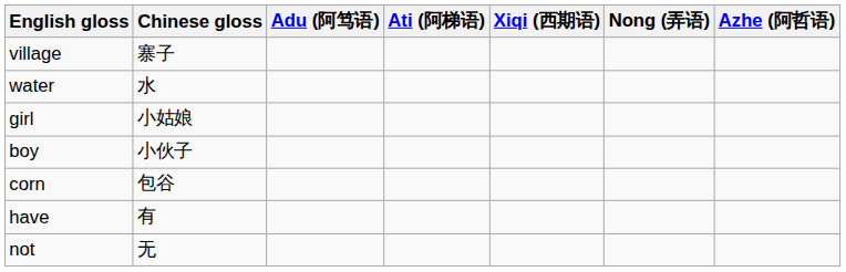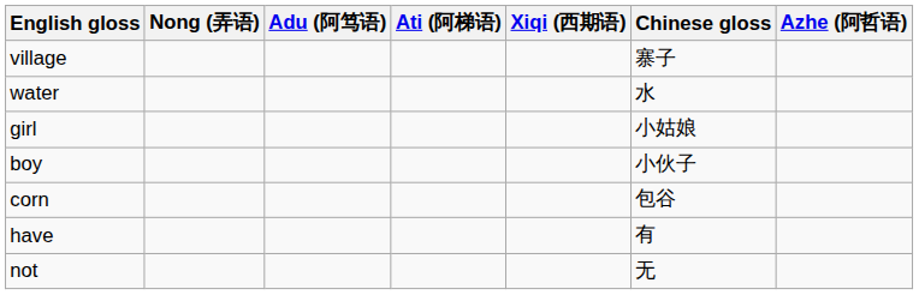 <table class="wikitable sortable">
 <tr>
 <th>English gloss</th>
-<th>Chinese gloss</th>
+<th>Nong (弄语)</th>
 <th><a href='#'>Adu</a> (阿笃语)</th>
 <th><a href='#'>Ati</a> (阿梯语)</th>
 <th><a href='#'>Xiqi</a> (西期语)</th>
-<th>Nong (弄语)</th>
+<th>Chinese gloss</th>
 <th><a href='#'>Azhe</a> (阿哲语)</th>
 </tr>
 <tr>
 <td>village</td>
-<td>寨子</td>
 <td></td>
 <td></td>
 <td></td>
 <td></td>
+<td>寨子</td>
 <td></td>
 </tr>
 <tr>
 <td>water</td>
-<td>水</td>
 <td></td>
 <td></td>
 <td></td>
 <td></td>
+<td>水</td>
 <td></td>
 </tr>
 <tr>
 <td>girl</td>
-<td>小姑娘</td>
 <td></td>
 <td></td>
 <td></td>
 <td></td>
+<td>小姑娘</td>
 <td></td>
 </tr>
 <tr>
 <td>boy</td>
-<td>小伙子</td>
 <td></td>
 <td></td>
 <td></td>
 <td></td>
+<td>小伙子</td>
 <td></td>
 </tr>
 <tr>
 <td>corn</td>
-<td>包谷</td>
 <td></td>
 <td></td>
 <td></td>
 <td></td>
+<td>包谷</td>
 <td></td>
 </tr>
 <tr>
 <td>have</td>
-<td>有</td>
 <td></td>
 <td></td>
 <td></td>
 <td></td>
+<td>有</td>
 <td></td>
 </tr>
 <tr>
 <td>not</td>
-<td>无</td>
 <td></td>
 <td></td>
 <td></td>
 <td></td>
+<td>无</td>
 <td></td>
 </tr>
 </table>
